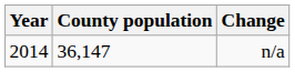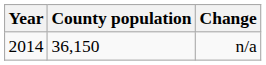 <table class="wikitable">
 <tr>
 <th>Year</th>
 <th>County population</th>
 <th>Change</th>
 </tr>
 <tr>
 <td>2014</td>
-<td>36,147</td>
+<td>36,150</td>
 <td align="right">n/a</td>
 </tr>
 </table>
